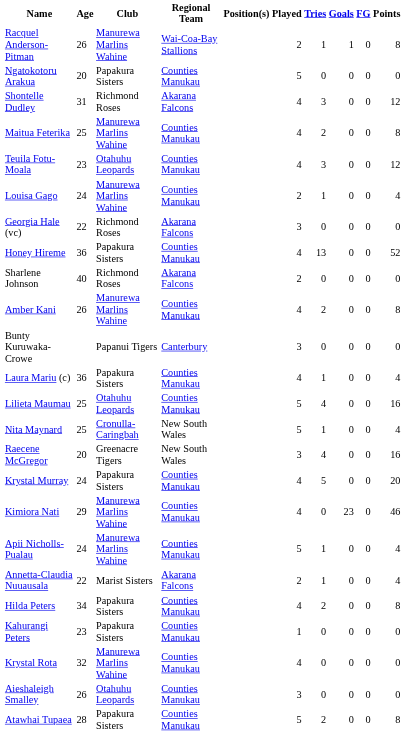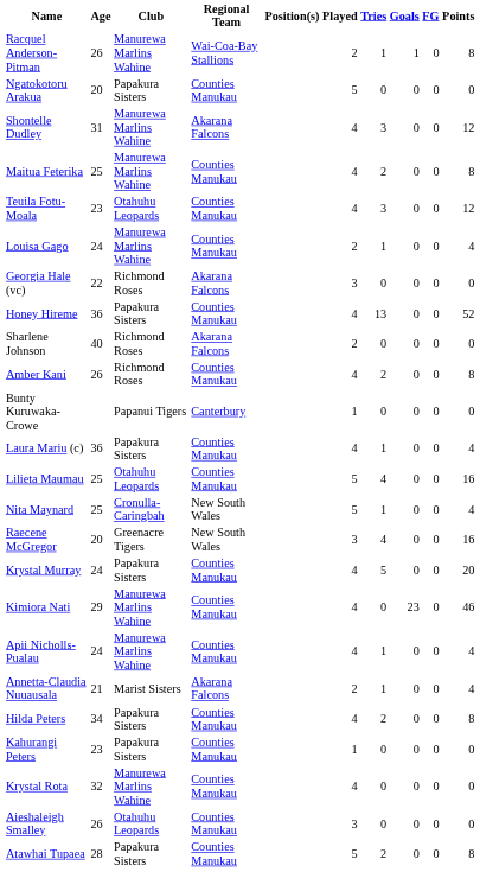 <table wikitable sortable>
 <tr>
 <th>Name</th>
 <th>Age</th>
 <th>Club</th>
 <th>Regional Team</th>
 <th>Position(s)</th>
 <th>Played</th>
 <th><a href='#'>Tries</a></th>
 <th><a href='#'>Goals</a></th>
 <th><a href='#'>FG</a></th>
 <th>Points</th>
 </tr>
 <tr>
 <td><a href='#'>Racquel Anderson-Pitman</a></td>
 <td>26</td>
 <td> <a href='#'>Manurewa Marlins Wahine</a></td>
 <td> <a href='#'>Wai-Coa-Bay Stallions</a></td>
 <td></td>
 <td align=right>2</td>
 <td align=right>1</td>
 <td align=right>1</td>
 <td align=right>0</td>
 <td align=right>8</td>
 </tr>
 <tr>
 <td><a href='#'>Ngatokotoru Arakua</a></td>
 <td>20</td>
 <td> Papakura Sisters</td>
 <td> <a href='#'>Counties Manukau</a></td>
 <td></td>
 <td align=right>5</td>
 <td align=right>0</td>
 <td align=right>0</td>
 <td align=right>0</td>
 <td align=right>0</td>
 </tr>
 <tr>
 <td><a href='#'>Shontelle Dudley</a></td>
 <td>31</td>
-<td> Richmond Roses</td>
+<td> <a href='#'>Manurewa Marlins Wahine</a></td>
 <td> <a href='#'>Akarana Falcons</a></td>
 <td></td>
 <td align=right>4</td>
 <td align=right>3</td>
 <td align=right>0</td>
 <td align=right>0</td>
 <td align=right>12</td>
 </tr>
 <tr>
 <td><a href='#'>Maitua Feterika</a></td>
 <td>25</td>
 <td> <a href='#'>Manurewa Marlins Wahine</a></td>
 <td> <a href='#'>Counties Manukau</a></td>
 <td></td>
 <td align=right>4</td>
 <td align=right>2</td>
 <td align=right>0</td>
 <td align=right>0</td>
 <td align=right>8</td>
 </tr>
 <tr>
 <td><a href='#'>Teuila Fotu-Moala</a></td>
 <td>23</td>
 <td> <a href='#'>Otahuhu Leopards</a></td>
 <td> <a href='#'>Counties Manukau</a></td>
 <td></td>
 <td align=right>4</td>
 <td align=right>3</td>
 <td align=right>0</td>
 <td align=right>0</td>
 <td align=right>12</td>
 </tr>
 <tr>
 <td><a href='#'>Louisa Gago</a></td>
 <td>24</td>
 <td> <a href='#'>Manurewa Marlins Wahine</a></td>
 <td> <a href='#'>Counties Manukau</a></td>
 <td></td>
 <td align=right>2</td>
 <td align=right>1</td>
 <td align=right>0</td>
 <td align=right>0</td>
 <td align=right>4</td>
 </tr>
 <tr>
 <td><a href='#'>Georgia Hale</a> (vc)</td>
 <td>22</td>
 <td> Richmond Roses</td>
 <td> <a href='#'>Akarana Falcons</a></td>
 <td></td>
 <td align=right>3</td>
 <td align=right>0</td>
 <td align=right>0</td>
 <td align=right>0</td>
 <td align=right>0</td>
 </tr>
 <tr>
 <td><a href='#'>Honey Hireme</a></td>
 <td>36</td>
 <td> Papakura Sisters</td>
 <td> <a href='#'>Counties Manukau</a></td>
 <td></td>
 <td align=right>4</td>
 <td align=right>13</td>
 <td align=right>0</td>
 <td align=right>0</td>
 <td align=right>52</td>
 </tr>
 <tr>
 <td>Sharlene Johnson</td>
 <td>40</td>
 <td> Richmond Roses</td>
 <td> <a href='#'>Akarana Falcons</a></td>
 <td></td>
 <td align=right>2</td>
 <td align=right>0</td>
 <td align=right>0</td>
 <td align=right>0</td>
 <td align=right>0</td>
 </tr>
 <tr>
 <td><a href='#'>Amber Kani</a></td>
 <td>26</td>
-<td> <a href='#'>Manurewa Marlins Wahine</a></td>
+<td> Richmond Roses</td>
 <td> <a href='#'>Counties Manukau</a></td>
 <td></td>
 <td align=right>4</td>
 <td align=right>2</td>
 <td align=right>0</td>
 <td align=right>0</td>
 <td align=right>8</td>
 </tr>
 <tr>
 <td>Bunty Kuruwaka-Crowe</td>
 <td></td>
 <td> Papanui Tigers</td>
 <td> <a href='#'>Canterbury</a></td>
 <td></td>
-<td align=right>3</td>
+<td align=right>1</td>
 <td align=right>0</td>
 <td align=right>0</td>
 <td align=right>0</td>
 <td align=right>0</td>
 </tr>
 <tr>
 <td><a href='#'>Laura Mariu</a> (c)</td>
 <td>36</td>
 <td> Papakura Sisters</td>
 <td> <a href='#'>Counties Manukau</a></td>
 <td></td>
 <td align=right>4</td>
 <td align=right>1</td>
 <td align=right>0</td>
 <td align=right>0</td>
 <td align=right>4</td>
 </tr>
 <tr>
 <td><a href='#'>Lilieta Maumau</a></td>
 <td>25</td>
 <td> <a href='#'>Otahuhu Leopards</a></td>
 <td> <a href='#'>Counties Manukau</a></td>
 <td></td>
 <td align=right>5</td>
 <td align=right>4</td>
 <td align=right>0</td>
 <td align=right>0</td>
 <td align=right>16</td>
 </tr>
 <tr>
 <td><a href='#'>Nita Maynard</a></td>
 <td>25</td>
 <td> <a href='#'>Cronulla-Caringbah</a></td>
 <td> New South Wales</td>
 <td></td>
 <td align=right>5</td>
 <td align=right>1</td>
 <td align=right>0</td>
 <td align=right>0</td>
 <td align=right>4</td>
 </tr>
 <tr>
 <td><a href='#'>Raecene McGregor</a></td>
 <td>20</td>
 <td> Greenacre Tigers</td>
 <td> New South Wales</td>
 <td></td>
 <td align=right>3</td>
 <td align=right>4</td>
 <td align=right>0</td>
 <td align=right>0</td>
 <td align=right>16</td>
 </tr>
 <tr>
 <td><a href='#'>Krystal Murray</a></td>
 <td>24</td>
 <td> Papakura Sisters</td>
 <td> <a href='#'>Counties Manukau</a></td>
 <td></td>
 <td align=right>4</td>
 <td align=right>5</td>
 <td align=right>0</td>
 <td align=right>0</td>
 <td align=right>20</td>
 </tr>
 <tr>
 <td><a href='#'>Kimiora Nati</a></td>
 <td>29</td>
 <td> <a href='#'>Manurewa Marlins Wahine</a></td>
 <td> <a href='#'>Counties Manukau</a></td>
 <td></td>
 <td align=right>4</td>
 <td align=right>0</td>
 <td align=right>23</td>
 <td align=right>0</td>
 <td align=right>46</td>
 </tr>
 <tr>
 <td><a href='#'>Apii Nicholls-Pualau</a></td>
 <td>24</td>
 <td> <a href='#'>Manurewa Marlins Wahine</a></td>
 <td> <a href='#'>Counties Manukau</a></td>
 <td></td>
-<td align=right>5</td>
+<td align=right>4</td>
 <td align=right>1</td>
 <td align=right>0</td>
 <td align=right>0</td>
 <td align=right>4</td>
 </tr>
 <tr>
 <td><a href='#'>Annetta-Claudia Nuuausala</a></td>
-<td>22</td>
+<td>21</td>
 <td> Marist Sisters</td>
 <td> <a href='#'>Akarana Falcons</a></td>
 <td></td>
 <td align=right>2</td>
 <td align=right>1</td>
 <td align=right>0</td>
 <td align=right>0</td>
 <td align=right>4</td>
 </tr>
 <tr>
 <td><a href='#'>Hilda Peters</a></td>
 <td>34</td>
 <td> Papakura Sisters</td>
 <td> <a href='#'>Counties Manukau</a></td>
 <td></td>
 <td align=right>4</td>
 <td align=right>2</td>
 <td align=right>0</td>
 <td align=right>0</td>
 <td align=right>8</td>
 </tr>
 <tr>
 <td><a href='#'>Kahurangi Peters</a></td>
 <td>23</td>
 <td> Papakura Sisters</td>
 <td> <a href='#'>Counties Manukau</a></td>
 <td></td>
 <td align=right>1</td>
 <td align=right>0</td>
 <td align=right>0</td>
 <td align=right>0</td>
 <td align=right>0</td>
 </tr>
 <tr>
 <td><a href='#'>Krystal Rota</a></td>
 <td>32</td>
 <td> <a href='#'>Manurewa Marlins Wahine</a></td>
 <td> <a href='#'>Counties Manukau</a></td>
 <td></td>
 <td align=right>4</td>
 <td align=right>0</td>
 <td align=right>0</td>
 <td align=right>0</td>
 <td align=right>0</td>
 </tr>
 <tr>
 <td><a href='#'>Aieshaleigh Smalley</a></td>
 <td>26</td>
 <td> <a href='#'>Otahuhu Leopards</a></td>
 <td> <a href='#'>Counties Manukau</a></td>
 <td></td>
 <td align=right>3</td>
 <td align=right>0</td>
 <td align=right>0</td>
 <td align=right>0</td>
 <td align=right>0</td>
 </tr>
 <tr>
 <td><a href='#'>Atawhai Tupaea</a></td>
 <td>28</td>
 <td> Papakura Sisters</td>
 <td> <a href='#'>Counties Manukau</a></td>
 <td></td>
 <td align=right>5</td>
 <td align=right>2</td>
 <td align=right>0</td>
 <td align=right>0</td>
 <td align=right>8</td>
 </tr>
 </table>
